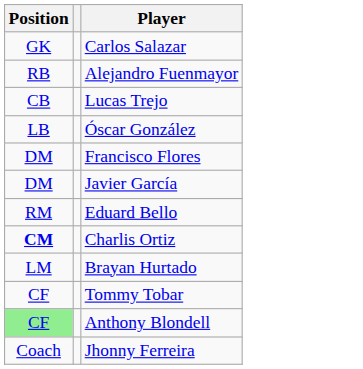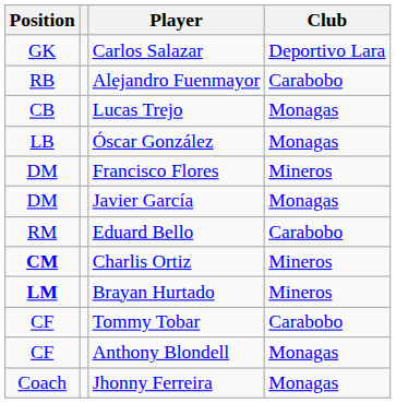 <table class="sortable wikitable" style="text-align: center;">
 <tr>
 <th>Position</th>
 <th></th>
 <th>Player</th>
+<th>Club</th>
 </tr>
 <tr>
 <td><a href='#'>GK</a></td>
 <td></td>
 <td align=left><a href='#'>Carlos Salazar</a></td>
+<td align=left><a href='#'>Deportivo Lara</a></td>
 </tr>
 <tr>
 <td><a href='#'>RB</a></td>
 <td></td>
 <td align=left><a href='#'>Alejandro Fuenmayor</a></td>
+<td align=left><a href='#'>Carabobo</a></td>
 </tr>
 <tr>
 <td><a href='#'>CB</a></td>
 <td></td>
 <td align=left><a href='#'>Lucas Trejo</a></td>
+<td align=left><a href='#'>Monagas</a></td>
 </tr>
 <tr>
 <td><a href='#'>LB</a></td>
 <td></td>
 <td align=left><a href='#'>Óscar González</a></td>
+<td align=left><a href='#'>Monagas</a></td>
 </tr>
 <tr>
 <td><a href='#'>DM</a></td>
 <td></td>
 <td align=left><a href='#'>Francisco Flores</a></td>
+<td align=left><a href='#'>Mineros</a></td>
 </tr>
 <tr>
 <td><a href='#'>DM</a></td>
 <td></td>
 <td align=left><a href='#'>Javier García</a></td>
+<td align=left><a href='#'>Monagas</a></td>
 </tr>
 <tr>
 <td><a href='#'>RM</a></td>
 <td></td>
 <td align=left><a href='#'>Eduard Bello</a></td>
+<td align=left><a href='#'>Carabobo</a></td>
 </tr>
 <tr>
 <td><strong><a href='#'>CM</a></strong></td>
 <td></td>
 <td align=left><a href='#'>Charlis Ortiz</a></td>
+<td align=left><a href='#'>Mineros</a></td>
 </tr>
 <tr>
-<td><a href='#'>LM</a></td>
+<td><strong><a href='#'>LM</a></strong></td>
 <td></td>
 <td align=left><a href='#'>Brayan Hurtado</a></td>
+<td align=left><a href='#'>Mineros</a></td>
 </tr>
 <tr>
 <td><a href='#'>CF</a></td>
 <td></td>
 <td align=left><a href='#'>Tommy Tobar</a></td>
+<td align=left><a href='#'>Carabobo</a></td>
 </tr>
 <tr>
-<td style="background: lightgreen;"><a href='#'>CF</a></td>
+<td><a href='#'>CF</a></td>
 <td></td>
 <td align=left><a href='#'>Anthony Blondell</a></td>
+<td align=left><a href='#'>Monagas</a></td>
 </tr>
 <tr>
 <td><a href='#'>Coach</a></td>
 <td></td>
 <td align=left><a href='#'>Jhonny Ferreira</a></td>
+<td align=left><a href='#'>Monagas</a></td>
 </tr>
 </table>
